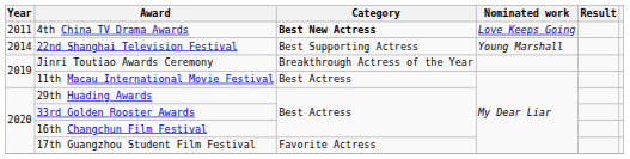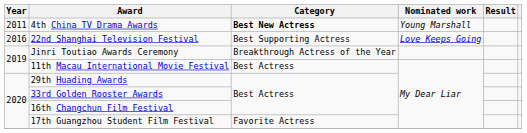 <table class="wikitable">
 <tr>
 <th>Year</th>
 <th>Award</th>
 <th>Category</th>
 <th>Nominated work</th>
 <th>Result</th>
 <th></th>
 </tr>
 <tr>
 <td>2011</td>
 <td>4th <a href='#'>China TV Drama Awards</a></td>
 <td><strong>Best New Actress</strong></td>
-<td><em><a href='#'>Love Keeps Going</a></em></td>
+<td><em>Young Marshall</em></td>
 <td></td>
 <td></td>
 </tr>
 <tr>
-<td>2014</td>
+<td>2016</td>
 <td><a href='#'>22nd Shanghai Television Festival</a></td>
 <td>Best Supporting Actress</td>
-<td><em>Young Marshall</em></td>
+<td><em><a href='#'>Love Keeps Going</a></em></td>
 <td></td>
 <td></td>
 </tr>
 <tr>
 <td rowspan=2>2019</td>
 <td>Jinri Toutiao Awards Ceremony</td>
 <td>Breakthrough Actress of the Year</td>
 <td></td>
 <td></td>
 <td></td>
 </tr>
 <tr>
 <td>11th <a href='#'>Macau International Movie Festival</a></td>
 <td>Best Actress</td>
 <td rowspan=5><em>My Dear Liar</em></td>
 <td></td>
 <td></td>
 </tr>
 <tr>
 <td rowspan=4>2020</td>
 <td>29th <a href='#'>Huading Awards</a></td>
 <td rowspan=3>Best Actress</td>
 <td></td>
 <td></td>
 </tr>
 <tr>
 <td><a href='#'>33rd Golden Rooster Awards</a></td>
 <td></td>
 <td></td>
 </tr>
 <tr>
 <td>16th <a href='#'>Changchun Film Festival</a></td>
 <td></td>
 <td></td>
 </tr>
 <tr>
 <td>17th Guangzhou Student Film Festival</td>
 <td>Favorite Actress</td>
 <td></td>
 <td></td>
 </tr>
 <tr>
 </tr>
 </table>
